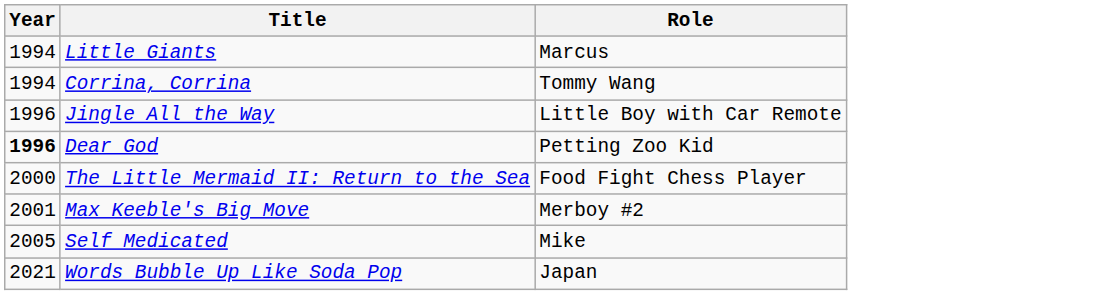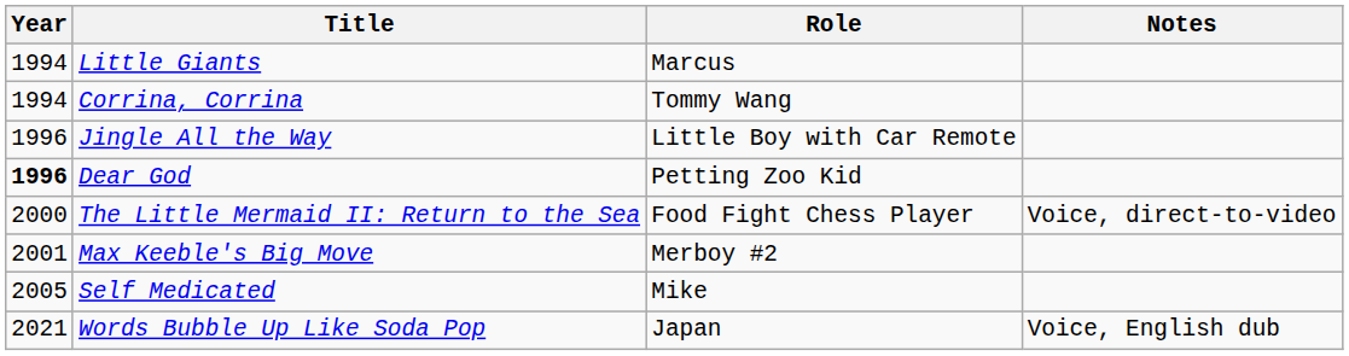 <table class="wikitable sortable">
 <tr>
 <th>Year</th>
 <th>Title</th>
 <th>Role</th>
+<th>Notes</th>
 </tr>
 <tr>
 <td>1994</td>
 <td><em><a href='#'>Little Giants</a></em></td>
 <td>Marcus</td>
+<td></td>
 </tr>
 <tr>
 <td>1994</td>
 <td><em><a href='#'>Corrina, Corrina</a></em></td>
 <td>Tommy Wang</td>
+<td></td>
 </tr>
 <tr>
 <td>1996</td>
 <td><em><a href='#'>Jingle All the Way</a></em></td>
 <td>Little Boy with Car Remote</td>
+<td></td>
 </tr>
 <tr>
 <td><strong>1996</strong></td>
 <td><em><a href='#'>Dear God</a></em></td>
 <td>Petting Zoo Kid</td>
+<td></td>
 </tr>
 <tr>
 <td>2000</td>
 <td><em><a href='#'>The Little Mermaid II: Return to the Sea</a></em></td>
 <td>Food Fight Chess Player</td>
+<td>Voice, direct-to-video</td>
 </tr>
 <tr>
 <td>2001</td>
 <td><em><a href='#'>Max Keeble's Big Move</a></em></td>
 <td>Merboy #2</td>
+<td></td>
 </tr>
 <tr>
 <td>2005</td>
 <td><em><a href='#'>Self Medicated</a></em></td>
 <td>Mike</td>
+<td></td>
 </tr>
 <tr>
 <td>2021</td>
 <td><em><a href='#'>Words Bubble Up Like Soda Pop</a></em></td>
 <td>Japan</td>
+<td>Voice, English dub</td>
 </tr>
 </table>
